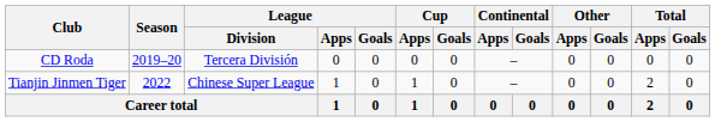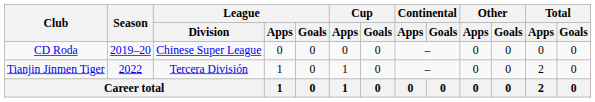 <table class="wikitable" style="text-align: center">
 <tr>
 <th rowspan="2">Club</th>
 <th rowspan="2">Season</th>
 <th colspan="3">League</th>
 <th colspan="2">Cup</th>
 <th colspan="2">Continental</th>
 <th colspan="2">Other</th>
 <th colspan="2">Total</th>
 </tr>
 <tr>
 <th>Division</th>
 <th>Apps</th>
 <th>Goals</th>
 <th>Apps</th>
 <th>Goals</th>
 <th>Apps</th>
 <th>Goals</th>
 <th>Apps</th>
 <th>Goals</th>
 <th>Apps</th>
 <th>Goals</th>
 </tr>
 <tr>
 <td><a href='#'>CD Roda</a></td>
 <td><a href='#'>2019–20</a></td>
-<td><a href='#'>Tercera División</a></td>
+<td><a href='#'>Chinese Super League</a></td>
 <td>0</td>
 <td>0</td>
 <td>0</td>
 <td>0</td>
 <td colspan="2">–</td>
 <td>0</td>
 <td>0</td>
 <td>0</td>
 <td>0</td>
 </tr>
 <tr>
 <td><a href='#'>Tianjin Jinmen Tiger</a></td>
 <td><a href='#'>2022</a></td>
-<td><a href='#'>Chinese Super League</a></td>
+<td><a href='#'>Tercera División</a></td>
 <td>1</td>
 <td>0</td>
 <td>1</td>
 <td>0</td>
 <td colspan="2">–</td>
 <td>0</td>
 <td>0</td>
 <td>2</td>
 <td>0</td>
 </tr>
 <tr>
 <th colspan=3>Career total</th>
 <th>1</th>
 <th>0</th>
 <th>1</th>
 <th>0</th>
 <th>0</th>
 <th>0</th>
 <th>0</th>
 <th>0</th>
 <th>2</th>
 <th>0</th>
 </tr>
 </table>
